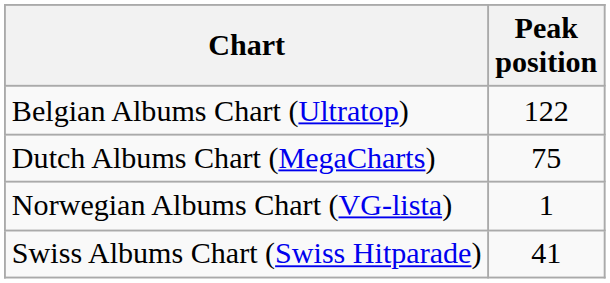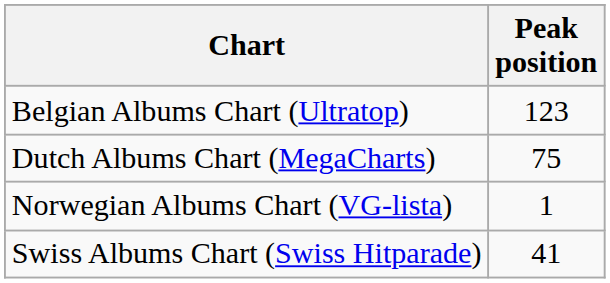 <table class="wikitable sortable">
 <tr>
 <th>Chart</th>
 <th>Peak<br>position</th>
 </tr>
 <tr>
 <td>Belgian Albums Chart (<a href='#'>Ultratop</a>)</td>
-<td style="text-align:center;">122</td>
+<td style="text-align:center;">123</td>
 </tr>
 <tr>
 <td>Dutch Albums Chart (<a href='#'>MegaCharts</a>)</td>
 <td style="text-align:center;">75</td>
 </tr>
 <tr>
 <td>Norwegian Albums Chart (<a href='#'>VG-lista</a>)</td>
 <td style="text-align:center;">1</td>
 </tr>
 <tr>
 <td>Swiss Albums Chart (<a href='#'>Swiss Hitparade</a>)</td>
 <td style="text-align:center;">41</td>
 </tr>
 </table>
